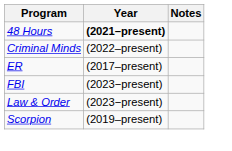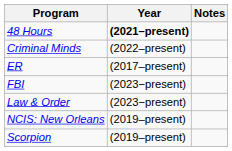 <table class="wikitable sortable">
 <tr>
 <th>Program</th>
 <th>Year</th>
 <th>Notes</th>
 </tr>
 <tr>
 <td><em><a href='#'>48 Hours</a></em></td>
 <td><strong>(2021–present)</strong></td>
 <td></td>
 </tr>
 <tr>
 <td><em><a href='#'>Criminal Minds</a></em></td>
 <td>(2022–present)</td>
 <td></td>
 </tr>
 <tr>
 <td><em><a href='#'>ER</a></em></td>
 <td>(2017–present)</td>
 <td></td>
 </tr>
 <tr>
 <td><em><a href='#'>FBI</a></em></td>
 <td>(2023−present)</td>
 <td></td>
 </tr>
 <tr>
 <td><em><a href='#'>Law & Order</a></em></td>
 <td>(2023−present)</td>
 <td></td>
 </tr>
 <tr>
+<td><em><a href='#'>NCIS: New Orleans</a></em></td>
+<td>(2019–present)</td>
+<td></td>
+</tr>
+<tr>
 <td><em><a href='#'>Scorpion</a></em></td>
 <td>(2019–present)</td>
 <td></td>
 </tr>
 </table>
